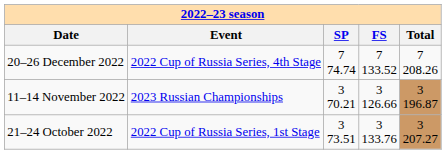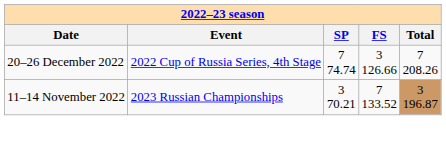 <table class="wikitable">
 <tr>
 <td style="background-color: #ffdead; " colspan=5 align=center><a href='#'><strong>2022–23 season</strong></a></td>
 </tr>
 <tr>
 <th>Date</th>
 <th>Event</th>
 <th><a href='#'>SP</a></th>
 <th><a href='#'>FS</a></th>
 <th>Total</th>
 </tr>
 <tr>
 <td>20–26 December 2022</td>
 <td><a href='#'>2022 Cup of Russia Series, 4th Stage</a> <br></td>
 <td align=center>7 <br> 74.74</td>
-<td align=center>7 <br> 133.52</td>
+<td align=center>3 <br> 126.66</td>
 <td align=center>7 <br> 208.26</td>
 </tr>
 <tr>
 <td>11–14 November 2022</td>
 <td><a href='#'>2023 Russian Championships</a> <br></td>
 <td align=center>3 <br> 70.21</td>
-<td align=center>3 <br> 126.66</td>
+<td align=center>7 <br> 133.52</td>
 <td align=center bgcolor=cc9966>3 <br> 196.87</td>
 </tr>
-<tr>
-<td>21–24 October 2022</td>
-<td><a href='#'>2022 Cup of Russia Series, 1st Stage</a> <br></td>
-<td align=center>3 <br> 73.51</td>
-<td align=center>3 <br> 133.76</td>
-<td align=center bgcolor=cc9966>3 <br> 207.27</td>
-</tr>
 </table>
